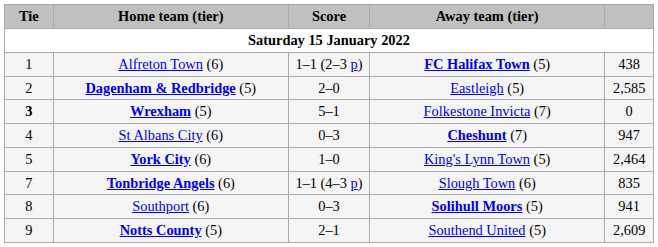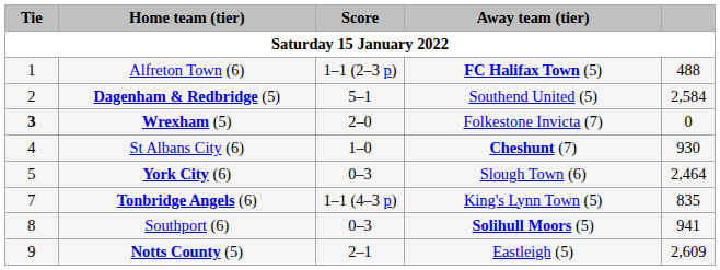 <table class="wikitable" style="width: 650px; background:WhiteSmoke; text-align:center; font-size:90%">
 <tr>
 <td scope="col" style="width:  7.50%; background:silver;"><strong>Tie</strong></td>
 <td scope="col" style="width: 36.25%; background:silver;"><strong>Home team (tier)</strong></td>
 <td scope="col" style="width: 12.50%; background:silver;"><strong>Score</strong></td>
 <td scope="col" style="width: 36.25%; background:silver;"><strong>Away team (tier)</strong></td>
 <td scope="col" style="width:  7.50%; background:silver;"><strong></strong></td>
 </tr>
 <tr>
 <td colspan="5" style= background:White><strong>Saturday 15 January 2022</strong></td>
 </tr>
 <tr>
 <td>1</td>
 <td><a href='#'>Alfreton Town</a> (6)</td>
 <td>1–1 (2–3 <a href='#'>p</a>)</td>
 <td><strong><a href='#'>FC Halifax Town</a></strong> (5)</td>
-<td>438</td>
+<td>488</td>
 </tr>
 <tr>
 <td>2</td>
 <td><strong><a href='#'>Dagenham & Redbridge</a></strong> (5)</td>
-<td>2–0</td>
-<td><a href='#'>Eastleigh</a> (5)</td>
-<td>2,585</td>
+<td>5–1</td>
+<td><a href='#'>Southend United</a> (5)</td>
+<td>2,584</td>
 </tr>
 <tr>
 <td><strong>3</strong></td>
 <td><strong><a href='#'>Wrexham</a></strong> (5)</td>
-<td>5–1</td>
+<td>2–0</td>
 <td><a href='#'>Folkestone Invicta</a> (7)</td>
 <td>0</td>
 </tr>
 <tr>
 <td>4</td>
 <td><a href='#'>St Albans City</a> (6)</td>
-<td>0–3</td>
+<td>1–0</td>
 <td><strong><a href='#'>Cheshunt</a></strong> (7)</td>
-<td>947</td>
+<td>930</td>
 </tr>
 <tr>
 <td>5</td>
 <td><strong><a href='#'>York City</a></strong> (6)</td>
-<td>1–0</td>
-<td><a href='#'>King's Lynn Town</a> (5)</td>
+<td>0–3</td>
+<td><a href='#'>Slough Town</a> (6)</td>
 <td>2,464</td>
 </tr>
 <tr>
 <td>7</td>
 <td><strong><a href='#'>Tonbridge Angels</a></strong> (6)</td>
 <td>1–1 (4–3 <a href='#'>p</a>)</td>
-<td><a href='#'>Slough Town</a> (6)</td>
+<td><a href='#'>King's Lynn Town</a> (5)</td>
 <td>835</td>
 </tr>
 <tr>
 <td>8</td>
 <td><a href='#'>Southport</a> (6)</td>
 <td>0–3</td>
 <td><strong><a href='#'>Solihull Moors</a></strong> (5)</td>
 <td>941</td>
 </tr>
 <tr>
 <td>9</td>
 <td><strong><a href='#'>Notts County</a></strong> (5)</td>
 <td>2–1</td>
-<td><a href='#'>Southend United</a> (5)</td>
+<td><a href='#'>Eastleigh</a> (5)</td>
 <td>2,609</td>
 </tr>
 </table>
